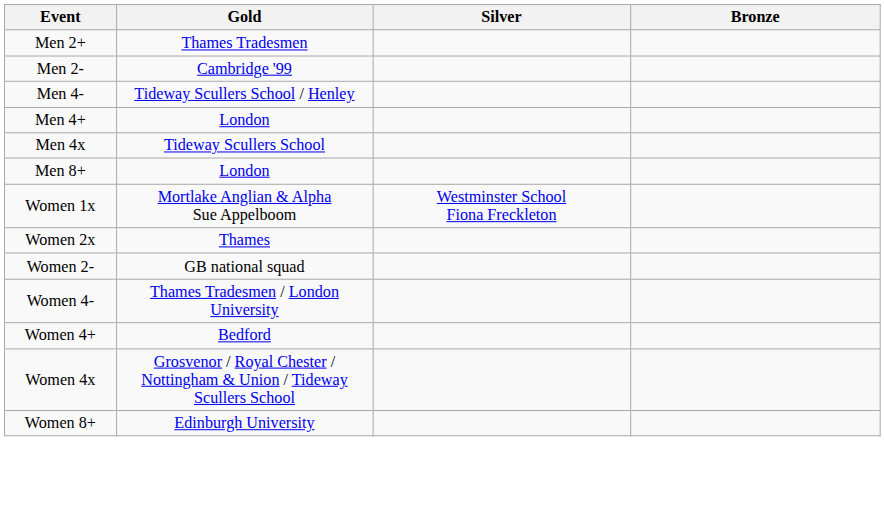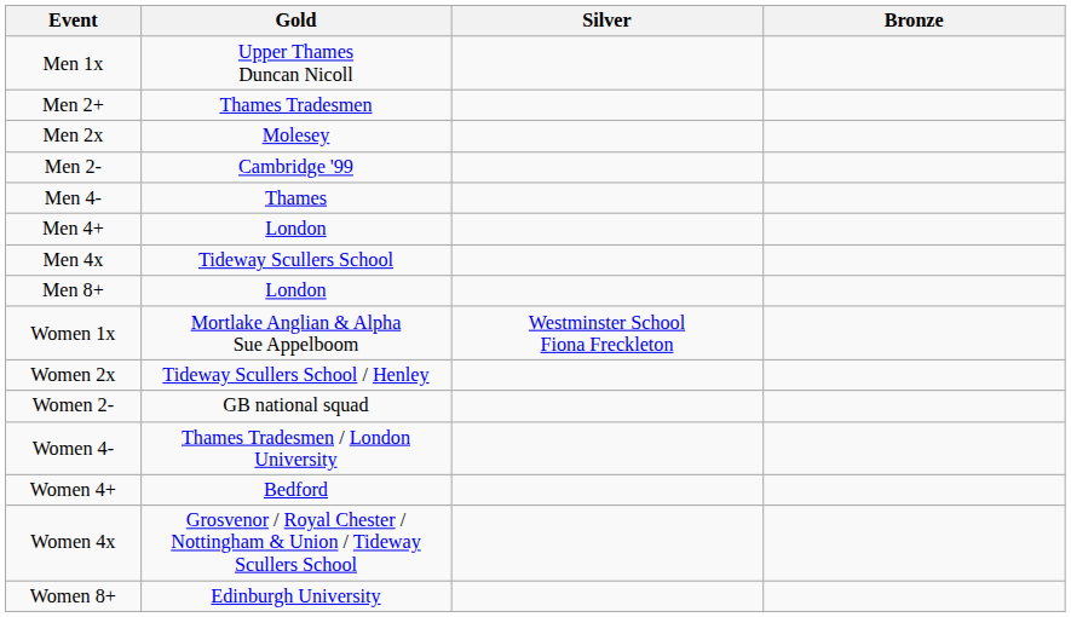 <table class="wikitable" style="text-align:center">
 <tr>
 <th width=120>Event</th>
 <th width=300>Gold</th>
 <th width=300>Silver</th>
 <th width=300>Bronze</th>
 </tr>
 <tr>
+<td>Men 1x</td>
+<td><a href='#'>Upper Thames</a><br>Duncan Nicoll</td>
+<td></td>
+<td></td>
+</tr>
+<tr>
 <td>Men 2+</td>
 <td><a href='#'>Thames Tradesmen</a></td>
+<td></td>
+<td></td>
+</tr>
+<tr>
+<td>Men 2x</td>
+<td><a href='#'>Molesey</a></td>
 <td></td>
 <td></td>
 </tr>
 <tr>
 <td>Men 2-</td>
 <td><a href='#'>Cambridge '99</a></td>
 <td></td>
 <td></td>
 </tr>
 <tr>
 <td>Men 4-</td>
-<td><a href='#'>Tideway Scullers School</a> / <a href='#'>Henley</a></td>
+<td><a href='#'>Thames</a></td>
 <td></td>
 <td></td>
 </tr>
 <tr>
 <td>Men 4+</td>
 <td><a href='#'>London</a></td>
 <td></td>
 <td></td>
 </tr>
 <tr>
 <td>Men 4x</td>
 <td><a href='#'>Tideway Scullers School</a></td>
 <td></td>
 <td></td>
 </tr>
 <tr>
 <td>Men 8+</td>
 <td><a href='#'>London</a></td>
 <td></td>
 <td></td>
 </tr>
 <tr>
 <td>Women 1x</td>
 <td><a href='#'>Mortlake Anglian & Alpha</a><br>Sue Appelboom</td>
 <td><a href='#'>Westminster School</a><br><a href='#'>Fiona Freckleton</a></td>
 <td></td>
 </tr>
 <tr>
 <td>Women 2x</td>
-<td><a href='#'>Thames</a></td>
+<td><a href='#'>Tideway Scullers School</a> / <a href='#'>Henley</a></td>
 <td></td>
 <td></td>
 </tr>
 <tr>
 <td>Women 2-</td>
 <td>GB national squad</td>
 <td></td>
 <td></td>
 </tr>
 <tr>
 <td>Women 4-</td>
 <td><a href='#'>Thames Tradesmen</a> / <a href='#'>London University</a></td>
 <td></td>
 <td></td>
 </tr>
 <tr>
 <td>Women 4+</td>
 <td><a href='#'>Bedford</a></td>
 <td></td>
 <td></td>
 </tr>
 <tr>
 <td>Women 4x</td>
 <td><a href='#'>Grosvenor</a> / <a href='#'>Royal Chester</a> / <a href='#'>Nottingham & Union</a> / <a href='#'>Tideway Scullers School</a></td>
 <td></td>
 <td></td>
 </tr>
 <tr>
 <td>Women 8+</td>
 <td><a href='#'>Edinburgh University</a></td>
 <td></td>
 <td></td>
 </tr>
 </table>
